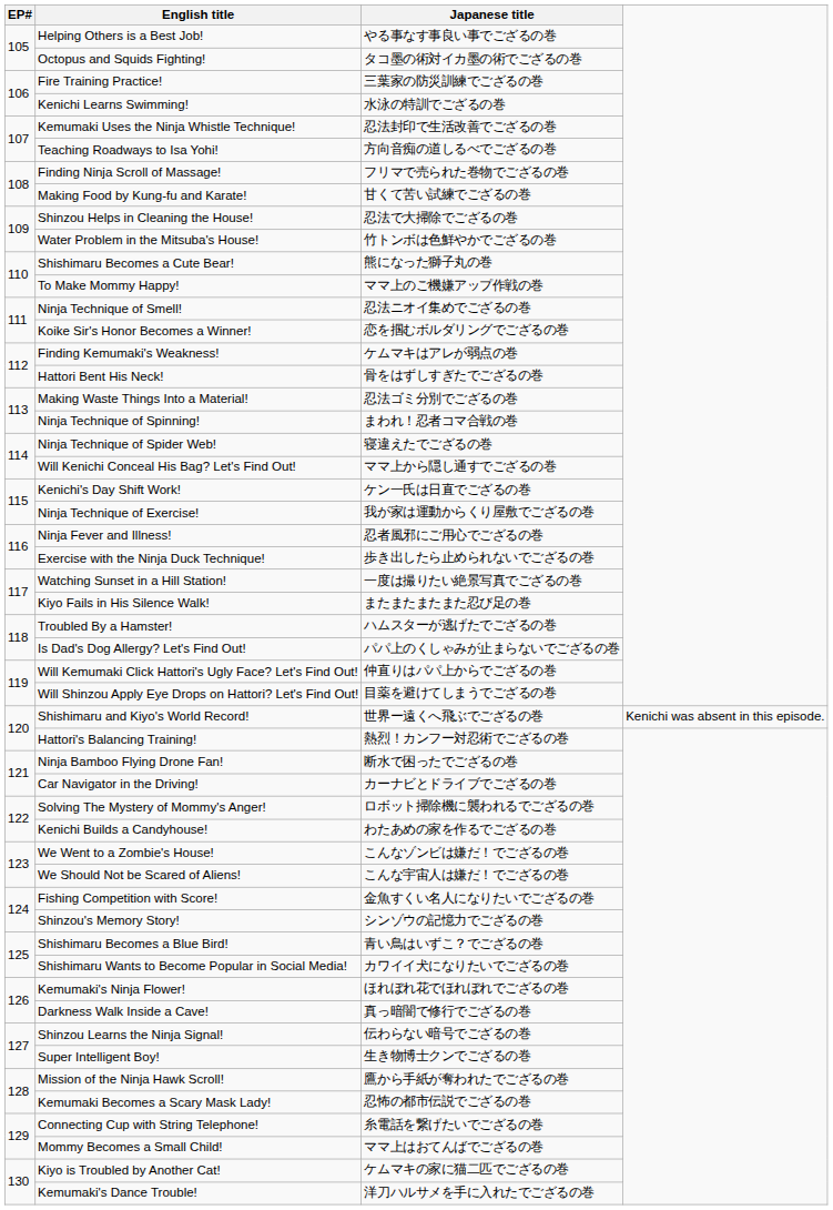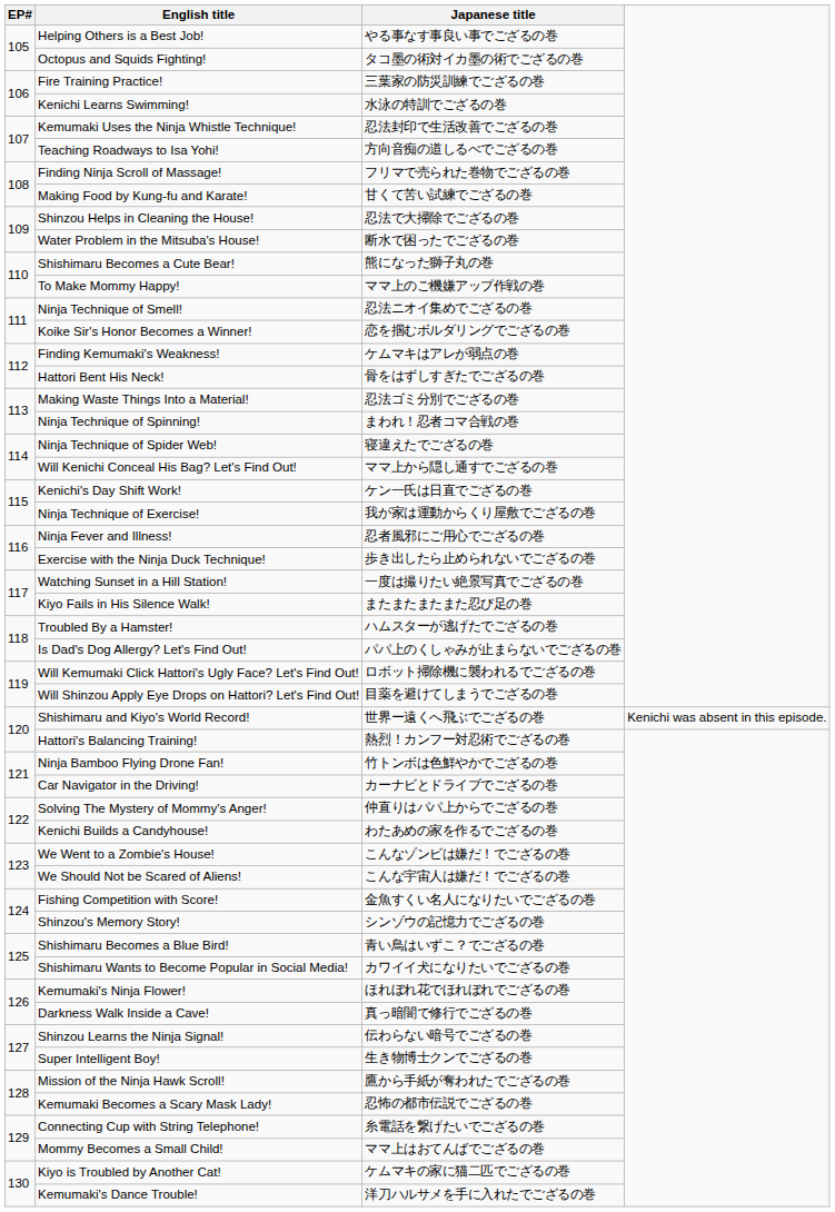 <table class="wikitable">
 <tr>
 <th>EP#</th>
 <th>English title</th>
 <th>Japanese title</th>
 </tr>
 <tr>
 <td rowspan="2">105</td>
 <td>Helping Others is a Best Job!</td>
 <td>やる事なす事良い事でござるの巻</td>
 </tr>
 <tr>
 <td>Octopus and Squids Fighting!</td>
 <td>タコ墨の術対イカ墨の術でござるの巻</td>
 </tr>
 <tr>
 <td rowspan="2">106</td>
 <td>Fire Training Practice!</td>
 <td>三葉家の防災訓練でござるの巻</td>
 </tr>
 <tr>
 <td>Kenichi Learns Swimming!</td>
 <td>水泳の特訓でござるの巻</td>
 </tr>
 <tr>
 <td rowspan="2">107</td>
 <td>Kemumaki Uses the Ninja Whistle Technique!</td>
 <td>忍法封印で生活改善でござるの巻</td>
 </tr>
 <tr>
 <td>Teaching Roadways to Isa Yohi!</td>
 <td>方向音痴の道しるべでござるの巻</td>
 </tr>
 <tr>
 <td rowspan="2">108</td>
 <td>Finding Ninja Scroll of Massage!</td>
 <td>フリマで売られた巻物でござるの巻</td>
 </tr>
 <tr>
 <td>Making Food by Kung-fu and Karate!</td>
 <td>甘くて苦い試練でござるの巻</td>
 </tr>
 <tr>
 <td rowspan="2">109</td>
 <td>Shinzou Helps in Cleaning the House!</td>
 <td>忍法で大掃除でござるの巻</td>
 </tr>
 <tr>
 <td>Water Problem in the Mitsuba's House!</td>
-<td>竹トンボは色鮮やかでござるの巻</td>
+<td>断水で困ったでござるの巻</td>
 </tr>
 <tr>
 <td rowspan="2">110</td>
 <td>Shishimaru Becomes a Cute Bear!</td>
 <td>熊になった獅子丸の巻</td>
 </tr>
 <tr>
 <td>To Make Mommy Happy!</td>
 <td>ママ上のご機嫌アップ作戦の巻</td>
 </tr>
 <tr>
 <td rowspan="2">111</td>
 <td>Ninja Technique of Smell!</td>
 <td>忍法ニオイ集めでござるの巻</td>
 </tr>
 <tr>
 <td>Koike Sir's Honor Becomes a Winner!</td>
 <td>恋を掴むボルダリングでござるの巻</td>
 </tr>
 <tr>
 <td rowspan="2">112</td>
 <td>Finding Kemumaki's Weakness!</td>
 <td>ケムマキはアレが弱点の巻</td>
 </tr>
 <tr>
 <td>Hattori Bent His Neck!</td>
 <td>骨をはずしすぎたでござるの巻</td>
 </tr>
 <tr>
 <td rowspan="2">113</td>
 <td>Making Waste Things Into a Material!</td>
 <td>忍法ゴミ分別でござるの巻</td>
 </tr>
 <tr>
 <td>Ninja Technique of Spinning!</td>
 <td>まわれ！忍者コマ合戦の巻</td>
 </tr>
 <tr>
 <td rowspan="2">114</td>
 <td>Ninja Technique of Spider Web!</td>
 <td>寝違えたでござるの巻</td>
 </tr>
 <tr>
 <td>Will Kenichi Conceal His Bag? Let's Find Out!</td>
 <td>ママ上から隠し通すでござるの巻</td>
 </tr>
 <tr>
 <td rowspan="2">115</td>
 <td>Kenichi's Day Shift Work!</td>
 <td>ケン一氏は日直でござるの巻</td>
 </tr>
 <tr>
 <td>Ninja Technique of Exercise!</td>
 <td>我が家は運動からくり屋敷でござるの巻</td>
 </tr>
 <tr>
 <td rowspan="2">116</td>
 <td>Ninja Fever and Illness!</td>
 <td>忍者風邪にご用心でござるの巻</td>
 </tr>
 <tr>
 <td>Exercise with the Ninja Duck Technique!</td>
 <td>歩き出したら止められないでござるの巻</td>
 </tr>
 <tr>
 <td rowspan="2">117</td>
 <td>Watching Sunset in a Hill Station!</td>
 <td>一度は撮りたい絶景写真でござるの巻</td>
 </tr>
 <tr>
 <td>Kiyo Fails in His Silence Walk!</td>
 <td>またまたまたまた忍び足の巻</td>
 </tr>
 <tr>
 <td rowspan="2">118</td>
 <td>Troubled By a Hamster!</td>
 <td>ハムスターが逃げたでござるの巻</td>
 </tr>
 <tr>
 <td>Is Dad's Dog Allergy? Let's Find Out!</td>
 <td>パパ上のくしゃみが止まらないでござるの巻</td>
 </tr>
 <tr>
 <td rowspan="2">119</td>
 <td>Will Kemumaki Click Hattori's Ugly Face? Let's Find Out!</td>
-<td>仲直りはパパ上からでござるの巻</td>
+<td>ロボット掃除機に襲われるでござるの巻</td>
 </tr>
 <tr>
 <td>Will Shinzou Apply Eye Drops on Hattori? Let's Find Out!</td>
 <td>目薬を避けてしまうでござるの巻</td>
 </tr>
 <tr>
 <td rowspan="2">120</td>
 <td>Shishimaru and Kiyo's World Record!</td>
 <td>世界ー遠くへ飛ぶでござるの巻</td>
 <td>Kenichi was absent in this episode.</td>
 </tr>
 <tr>
 <td>Hattori's Balancing Training!</td>
 <td>熱烈！カンフー対忍術でござるの巻</td>
 </tr>
 <tr>
 <td rowspan="2">121</td>
 <td>Ninja Bamboo Flying Drone Fan!</td>
-<td>断水で困ったでござるの巻</td>
+<td>竹トンボは色鮮やかでござるの巻</td>
 </tr>
 <tr>
 <td>Car Navigator in the Driving!</td>
 <td>カーナビとドライブでござるの巻</td>
 </tr>
 <tr>
 <td rowspan="2">122</td>
 <td>Solving The Mystery of Mommy's Anger!</td>
-<td>ロボット掃除機に襲われるでござるの巻</td>
+<td>仲直りはパパ上からでござるの巻</td>
 </tr>
 <tr>
 <td>Kenichi Builds a Candyhouse!</td>
 <td>わたあめの家を作るでござるの巻</td>
 </tr>
 <tr>
 <td rowspan="2">123</td>
 <td>We Went to a Zombie's House!</td>
 <td>こんなゾンビは嫌だ！でござるの巻</td>
 </tr>
 <tr>
 <td>We Should Not be Scared of Aliens!</td>
 <td>こんな宇宙人は嫌だ！でござるの巻</td>
 </tr>
 <tr>
 <td rowspan="2">124</td>
 <td>Fishing Competition with Score!</td>
 <td>金魚すくい名人になりたいでござるの巻</td>
 </tr>
 <tr>
 <td>Shinzou's Memory Story!</td>
 <td>シンゾウの記憶力でござるの巻</td>
 </tr>
 <tr>
 <td rowspan="2">125</td>
 <td>Shishimaru Becomes a Blue Bird!</td>
 <td>青い鳥はいずこ？でござるの巻</td>
 </tr>
 <tr>
 <td>Shishimaru Wants to Become Popular in Social Media!</td>
 <td>カワイイ犬になりたいでござるの巻</td>
 </tr>
 <tr>
 <td rowspan="2">126</td>
 <td>Kemumaki's Ninja Flower!</td>
 <td>ほれぼれ花でほれぼれでござるの巻</td>
 </tr>
 <tr>
 <td>Darkness Walk Inside a Cave!</td>
 <td>真っ暗闇で修行でござるの巻</td>
 </tr>
 <tr>
 <td rowspan="2">127</td>
 <td>Shinzou Learns the Ninja Signal!</td>
 <td>伝わらない暗号でござるの巻</td>
 </tr>
 <tr>
 <td>Super Intelligent Boy!</td>
 <td>生き物博士クンでござるの巻</td>
 </tr>
 <tr>
 <td rowspan="2">128</td>
 <td>Mission of the Ninja Hawk Scroll!</td>
 <td>鷹から手紙が奪われたでござるの巻</td>
 </tr>
 <tr>
 <td>Kemumaki Becomes a Scary Mask Lady!</td>
 <td>忍怖の都市伝説でござるの巻</td>
 </tr>
 <tr>
 <td rowspan="2">129</td>
 <td>Connecting Cup with String Telephone!</td>
 <td>糸電話を繋げたいでござるの巻</td>
 </tr>
 <tr>
 <td>Mommy Becomes a Small Child!</td>
 <td>ママ上はおてんばでござるの巻</td>
 </tr>
 <tr>
 <td rowspan="2">130</td>
 <td>Kiyo is Troubled by Another Cat!</td>
 <td>ケムマキの家に猫二匹でござるの巻</td>
 </tr>
 <tr>
 <td>Kemumaki's Dance Trouble!</td>
 <td>洋刀ハルサメを手に入れたでござるの巻</td>
 </tr>
 </table>
